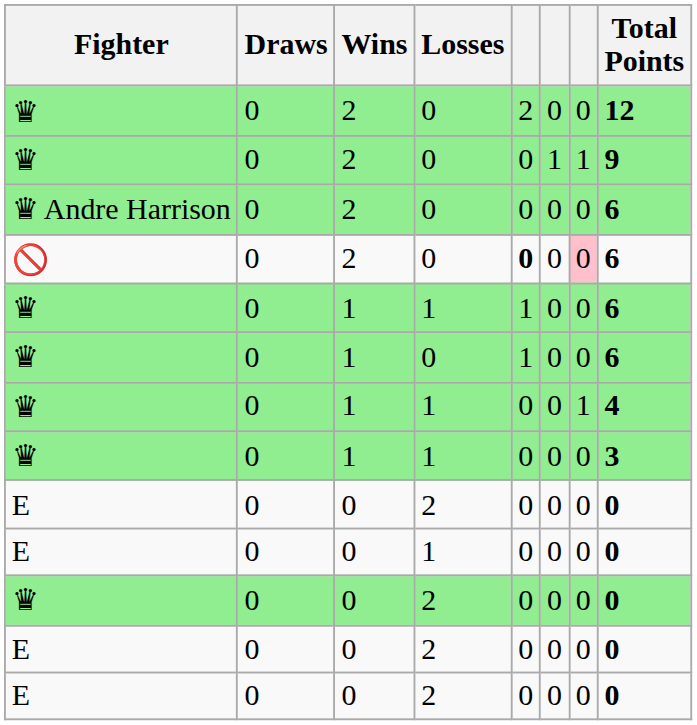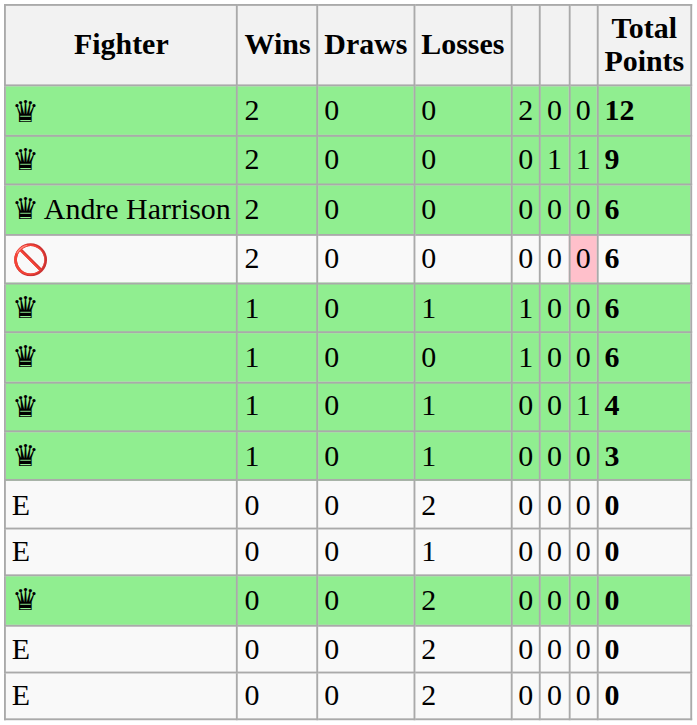 <table class="wikitable sortable">
 <tr>
 <th>Fighter</th>
+<th>Wins</th>
 <th>Draws</th>
-<th>Wins</th>
 <th>Losses</th>
 <th></th>
 <th></th>
 <th></th>
 <th>Total<br> Points</th>
 </tr>
 <tr style="background:#90EE90;">
 <td>♛   </td>
+<td>2</td>
 <td>0</td>
-<td>2</td>
 <td>0</td>
 <td>2</td>
 <td>0</td>
 <td>0</td>
 <td><strong>12</strong></td>
 </tr>
 <tr style="background:#90EE90;">
 <td>♛  </td>
+<td>2</td>
 <td>0</td>
-<td>2</td>
 <td>0</td>
 <td>0</td>
 <td>1</td>
 <td>1</td>
 <td><strong>9</strong></td>
 </tr>
 <tr style="background:#90EE90;">
 <td>♛   Andre Harrison</td>
+<td>2</td>
 <td>0</td>
-<td>2</td>
 <td>0</td>
 <td>0</td>
 <td>0</td>
 <td>0</td>
 <td><strong>6</strong></td>
 </tr>
 <tr>
 <td>🚫 </td>
-<td>0</td>
 <td>2</td>
 <td>0</td>
-<td><strong>0</strong></td>
+<td>0</td>
+<td>0</td>
 <td>0</td>
 <td style="background: pink;">0</td>
 <td><strong>6</strong></td>
 </tr>
 <tr style="background:#90EE90;">
 <td>♛  </td>
+<td>1</td>
 <td>0</td>
-<td>1</td>
 <td>1</td>
 <td>1</td>
 <td>0</td>
 <td>0</td>
 <td><strong>6</strong></td>
 </tr>
 <tr style="background:#90EE90;">
 <td>♛ </td>
+<td>1</td>
 <td>0</td>
-<td>1</td>
 <td>0</td>
 <td>1</td>
 <td>0</td>
 <td>0</td>
 <td><strong>6</strong></td>
 </tr>
 <tr style="background:#90EE90;">
 <td>♛  </td>
+<td>1</td>
 <td>0</td>
-<td>1</td>
 <td>1</td>
 <td>0</td>
 <td>0</td>
 <td>1</td>
 <td><strong>4</strong></td>
 </tr>
 <tr style="background:#90EE90;">
 <td>♛   </td>
+<td>1</td>
 <td>0</td>
-<td>1</td>
 <td>1</td>
 <td>0</td>
 <td>0</td>
 <td>0</td>
 <td><strong>3</strong></td>
 </tr>
 <tr>
 <td>E   </td>
 <td>0</td>
 <td>0</td>
 <td>2</td>
 <td>0</td>
 <td>0</td>
 <td>0</td>
 <td><strong>0</strong></td>
 </tr>
 <tr>
 <td>E   </td>
 <td>0</td>
 <td>0</td>
 <td>1</td>
 <td>0</td>
 <td>0</td>
 <td>0</td>
 <td><strong>0</strong></td>
 </tr>
 <tr style="background:#90EE90;">
 <td>♛  </td>
 <td>0</td>
 <td>0</td>
 <td>2</td>
 <td>0</td>
 <td>0</td>
 <td>0</td>
 <td><strong>0</strong></td>
 </tr>
 <tr>
 <td>E  </td>
 <td>0</td>
 <td>0</td>
 <td>2</td>
 <td>0</td>
 <td>0</td>
 <td>0</td>
 <td><strong>0</strong></td>
 </tr>
 <tr>
 <td>E   </td>
 <td>0</td>
 <td>0</td>
 <td>2</td>
 <td>0</td>
 <td>0</td>
 <td>0</td>
 <td><strong>0</strong></td>
 </tr>
 </table>
